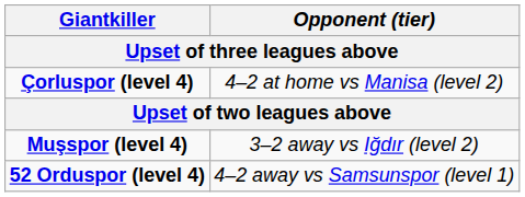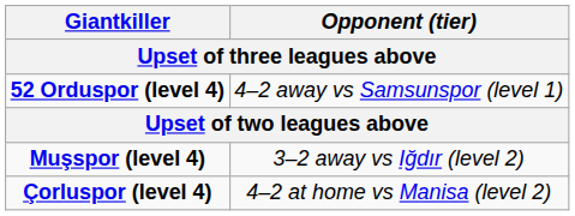 <table class="wikitable" style="text-align:center;">
 <tr>
 <th scope="col"><a href='#'>Giantkiller</a></th>
 <th scope="col"><em>Opponent (tier)</em></th>
 </tr>
 <tr>
 <th colspan="2"><a href='#'>Upset</a> of three leagues above</th>
 </tr>
 <tr>
-<td><strong> <a href='#'>Çorluspor</a> (level 4)</strong></td>
-<td><em>4–2 at home vs <a href='#'>Manisa</a> (level 2)</em></td>
+<td><strong> <a href='#'>52 Orduspor</a> (level 4)</strong></td>
+<td><em>4–2 away vs <a href='#'>Samsunspor</a> (level 1)</em></td>
 </tr>
 <tr>
 <th colspan="2"><a href='#'>Upset</a> of two leagues above</th>
 </tr>
 <tr>
 <td><strong> <a href='#'>Muşspor</a> (level 4)</strong></td>
 <td><em>3–2 away vs <a href='#'>Iğdır</a> (level 2)</em></td>
 </tr>
 <tr>
-<td><strong> <a href='#'>52 Orduspor</a> (level 4)</strong></td>
-<td><em>4–2 away vs <a href='#'>Samsunspor</a> (level 1)</em></td>
+<td><strong> <a href='#'>Çorluspor</a> (level 4)</strong></td>
+<td><em>4–2 at home vs <a href='#'>Manisa</a> (level 2)</em></td>
 </tr>
 </table>
